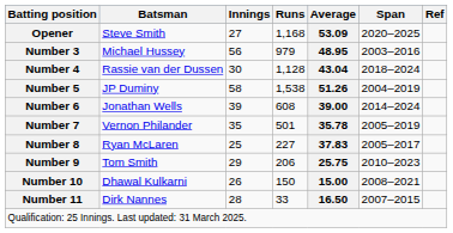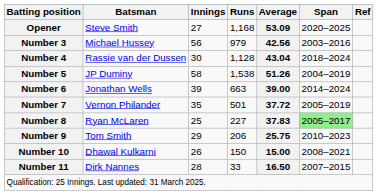 <table class="wikitable plainrowheaders sortable">
 <tr style="background:#9cf;">
 <th>Batting position</th>
 <th>Batsman</th>
 <th>Innings</th>
 <th>Runs</th>
 <th>Average</th>
 <th>Span</th>
 <th>Ref</th>
 </tr>
 <tr>
 <th scope=row style=text-align:center;><strong>Opener</strong></th>
 <td> <a href='#'>Steve Smith</a></td>
 <td>27</td>
 <td>1,168</td>
 <th><strong>53.09</strong></th>
 <td>2020–2025</td>
 <td></td>
 </tr>
 <tr>
 <th scope=row style=text-align:center;><strong>Number 3</strong></th>
 <td> <a href='#'>Michael Hussey</a></td>
 <td>56</td>
 <td>979</td>
-<th><strong>48.95</strong></th>
+<th><strong>42.56</strong></th>
 <td>2003–2016</td>
 <td></td>
 </tr>
 <tr>
 <th scope=row style=text-align:center;><strong>Number 4</strong></th>
 <td> <a href='#'>Rassie van der Dussen</a></td>
 <td>30</td>
 <td>1,128</td>
 <th><strong>43.04</strong></th>
 <td>2018–2024</td>
 <td></td>
 </tr>
 <tr>
 <th scope=row style=text-align:center;><strong>Number 5</strong></th>
 <td> <a href='#'>JP Duminy</a></td>
 <td>58</td>
 <td>1,538</td>
 <th><strong>51.26</strong></th>
 <td>2004–2019</td>
 <td></td>
 </tr>
 <tr>
 <th scope=row style=text-align:center;><strong>Number 6</strong></th>
 <td> <a href='#'>Jonathan Wells</a></td>
 <td>39</td>
-<td>608</td>
+<td>663</td>
 <th><strong>39.00</strong></th>
 <td>2014–2024</td>
 <td></td>
 </tr>
 <tr>
 <th scope=row style=text-align:center;><strong>Number 7</strong></th>
 <td> <a href='#'>Vernon Philander</a></td>
 <td>35</td>
 <td>501</td>
-<th><strong>35.78</strong></th>
+<th><strong>37.72</strong></th>
 <td>2005–2019</td>
 <td></td>
 </tr>
 <tr>
 <th scope=row style=text-align:center;><strong>Number 8</strong></th>
 <td> <a href='#'>Ryan McLaren</a></td>
 <td>25</td>
 <td>227</td>
 <th><strong>37.83</strong></th>
-<td>2005–2017</td>
+<td style="background: lightgreen;">2005–2017</td>
 <td></td>
 </tr>
 <tr>
 <th scope=row style=text-align:center;><strong>Number 9</strong></th>
 <td> <a href='#'>Tom Smith</a></td>
 <td>29</td>
 <td>206</td>
 <th><strong>25.75</strong></th>
 <td>2010–2023</td>
 <td></td>
 </tr>
 <tr>
 <th scope=row style=text-align:center;><strong>Number 10</strong></th>
 <td> <a href='#'>Dhawal Kulkarni</a></td>
 <td>26</td>
 <td>150</td>
 <th><strong>15.00</strong></th>
 <td>2008–2021</td>
 <td></td>
 </tr>
 <tr>
 <th scope=row style=text-align:center;><strong>Number 11</strong></th>
 <td> <a href='#'>Dirk Nannes</a></td>
 <td>28</td>
 <td>33</td>
 <th><strong>16.50</strong></th>
 <td>2007–2015</td>
 <td></td>
 </tr>
 <tr>
 <td colspan=7><small>Qualification: 25 Innings. Last updated: 31 March 2025.</small></td>
 </tr>
 </table>
